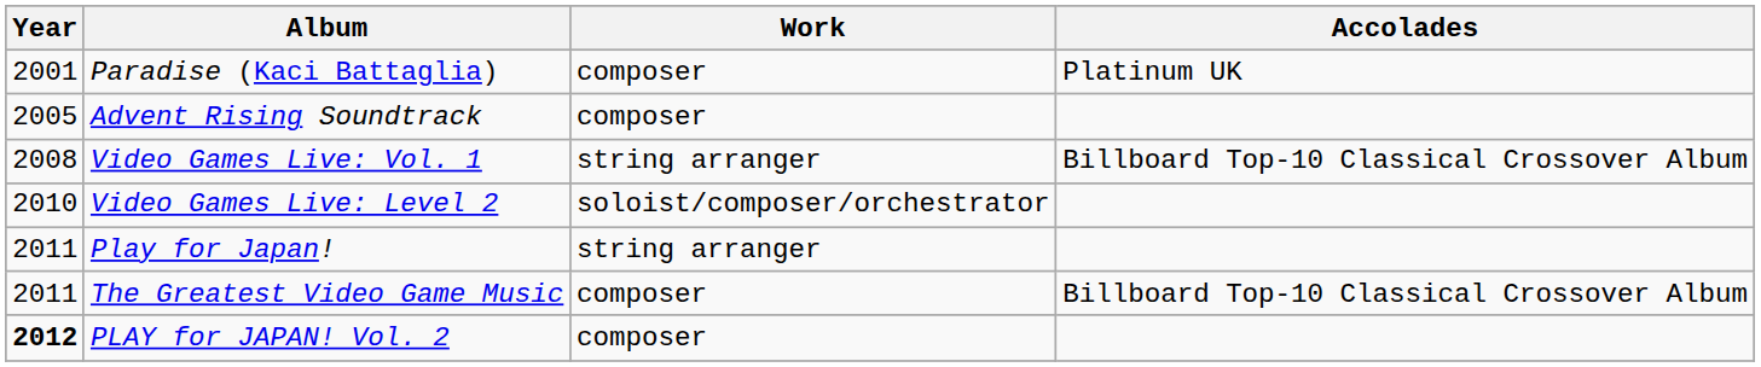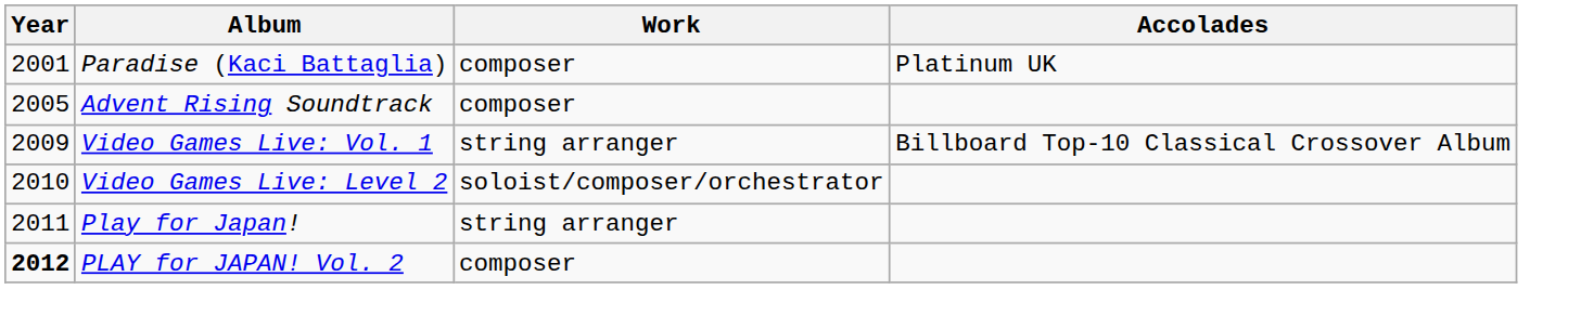 <table class="wikitable sortable">
 <tr>
 <th>Year</th>
 <th>Album</th>
 <th>Work</th>
 <th>Accolades</th>
 </tr>
 <tr>
 <td>2001</td>
 <td><em>Paradise</em> (<a href='#'>Kaci Battaglia</a>)</td>
 <td>composer</td>
 <td>Platinum UK</td>
 </tr>
 <tr>
 <td>2005</td>
 <td><em><a href='#'>Advent Rising</a> Soundtrack</em></td>
 <td>composer</td>
 <td></td>
 </tr>
 <tr>
-<td>2008</td>
+<td>2009</td>
 <td><em><a href='#'>Video Games Live: Vol. 1</a></em></td>
 <td>string arranger</td>
 <td>Billboard Top-10 Classical Crossover Album</td>
 </tr>
 <tr>
 <td>2010</td>
 <td><em><a href='#'>Video Games Live: Level 2</a></em></td>
 <td>soloist/composer/orchestrator</td>
 <td></td>
 </tr>
 <tr>
 <td>2011</td>
 <td><em><a href='#'>Play for Japan</a>!</em></td>
 <td>string arranger</td>
 <td></td>
 </tr>
 <tr>
-<td>2011</td>
-<td><em><a href='#'>The Greatest Video Game Music</a></em></td>
-<td>composer</td>
-<td>Billboard Top-10 Classical Crossover Album</td>
-</tr>
-<tr>
 <td><strong>2012</strong></td>
 <td><em><a href='#'>PLAY for JAPAN! Vol. 2</a></em></td>
 <td>composer</td>
 <td></td>
 </tr>
 </table>
